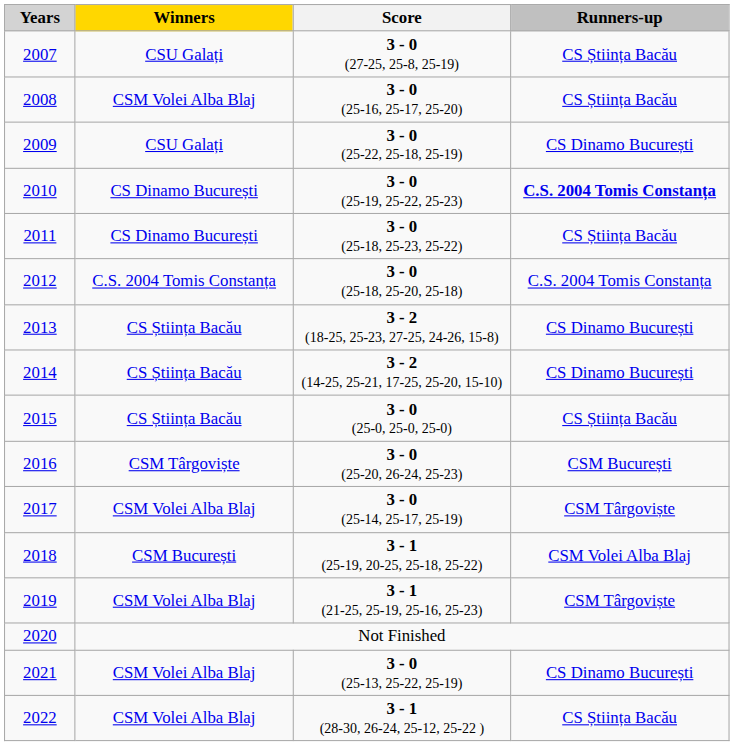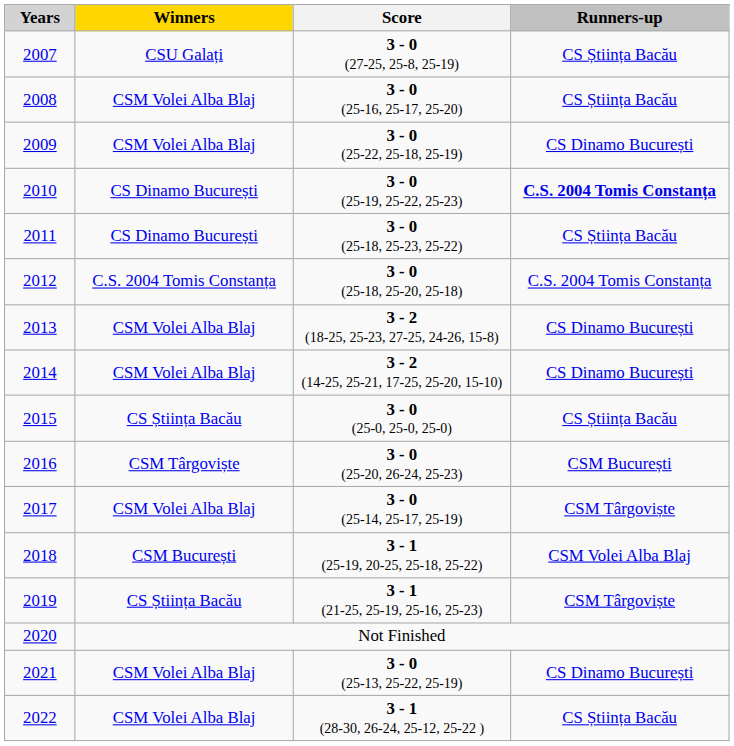 <table class="wikitable">
 <tr>
 <th width=60; style="background:#d3d3d3">Years</th>
 <th width=200; style="background:gold">Winners</th>
 <th width=200>Score</th>
 <th width=200; style="background:silver">Runners-up</th>
 </tr>
 <tr align=center>
 <td><a href='#'>2007</a></td>
 <td><a href='#'>CSU Galați</a></td>
 <td><strong>3 - 0</strong><br><small>(27-25, 25-8, 25-19)</small></td>
 <td><a href='#'>CS Știința Bacău</a></td>
 </tr>
 <tr align=center>
 <td><a href='#'>2008</a></td>
 <td><a href='#'>CSM Volei Alba Blaj</a></td>
 <td><strong>3 - 0</strong><br><small>(25-16, 25-17, 25-20)</small></td>
 <td><a href='#'>CS Știința Bacău</a></td>
 </tr>
 <tr align=center>
 <td><a href='#'>2009</a></td>
-<td><a href='#'>CSU Galați</a></td>
+<td><a href='#'>CSM Volei Alba Blaj</a></td>
 <td><strong>3 - 0</strong><br><small>(25-22, 25-18, 25-19)</small></td>
 <td><a href='#'>CS Dinamo București</a></td>
 </tr>
 <tr align=center>
 <td><a href='#'>2010</a></td>
 <td><a href='#'>CS Dinamo București</a></td>
 <td><strong>3 - 0</strong><br><small>(25-19, 25-22, 25-23)</small></td>
 <td><strong><a href='#'>C.S. 2004 Tomis Constanța</a></strong></td>
 </tr>
 <tr align=center>
 <td><a href='#'>2011</a></td>
 <td><a href='#'>CS Dinamo București</a></td>
 <td><strong>3 - 0</strong><br><small>(25-18, 25-23, 25-22)</small></td>
 <td><a href='#'>CS Știința Bacău</a></td>
 </tr>
 <tr align=center>
 <td><a href='#'>2012</a></td>
 <td><a href='#'>C.S. 2004 Tomis Constanța</a></td>
 <td><strong>3 - 0</strong><br><small>(25-18, 25-20, 25-18)</small></td>
 <td><a href='#'>C.S. 2004 Tomis Constanța</a></td>
 </tr>
 <tr align=center>
 <td><a href='#'>2013</a></td>
-<td><a href='#'>CS Știința Bacău</a></td>
+<td><a href='#'>CSM Volei Alba Blaj</a></td>
 <td><strong>3 - 2</strong><br><small>(18-25, 25-23, 27-25, 24-26, 15-8)</small></td>
 <td><a href='#'>CS Dinamo București</a></td>
 </tr>
 <tr align=center>
 <td><a href='#'>2014</a></td>
-<td><a href='#'>CS Știința Bacău</a></td>
+<td><a href='#'>CSM Volei Alba Blaj</a></td>
 <td><strong>3 - 2</strong><br><small>(14-25, 25-21, 17-25, 25-20, 15-10)</small></td>
 <td><a href='#'>CS Dinamo București</a></td>
 </tr>
 <tr align=center>
 <td><a href='#'>2015</a></td>
 <td><a href='#'>CS Știința Bacău</a></td>
 <td><strong>3 - 0</strong><br><small>(25-0, 25-0, 25-0)</small></td>
 <td><a href='#'>CS Știința Bacău</a></td>
 </tr>
 <tr align=center>
 <td><a href='#'>2016</a></td>
 <td><a href='#'>CSM Târgoviște</a></td>
 <td><strong>3 - 0</strong><br><small>(25-20, 26-24, 25-23)</small></td>
 <td><a href='#'>CSM București</a></td>
 </tr>
 <tr align=center>
 <td><a href='#'>2017</a></td>
 <td><a href='#'>CSM Volei Alba Blaj</a></td>
 <td><strong>3 - 0</strong><br><small>(25-14, 25-17, 25-19)</small></td>
 <td><a href='#'>CSM Târgoviște</a></td>
 </tr>
 <tr align=center>
 <td><a href='#'>2018</a></td>
 <td><a href='#'>CSM București</a></td>
 <td><strong>3 - 1</strong><br><small>(25-19, 20-25, 25-18, 25-22)</small></td>
 <td><a href='#'>CSM Volei Alba Blaj</a></td>
 </tr>
 <tr align=center>
 <td><a href='#'>2019</a></td>
-<td><a href='#'>CSM Volei Alba Blaj</a></td>
+<td><a href='#'>CS Știința Bacău</a></td>
 <td><strong>3 - 1</strong><br><small>(21-25, 25-19, 25-16, 25-23)</small></td>
 <td><a href='#'>CSM Târgoviște</a></td>
 </tr>
 <tr align=center>
 <td><a href='#'>2020</a></td>
 <td colspan="3" align="center">Not Finished </td>
 </tr>
 <tr align=center>
 <td><a href='#'>2021</a></td>
 <td><a href='#'>CSM Volei Alba Blaj</a></td>
 <td><strong>3 - 0</strong><br><small>(25-13, 25-22, 25-19)</small></td>
 <td><a href='#'>CS Dinamo București</a></td>
 </tr>
 <tr align=center>
 <td><a href='#'>2022</a></td>
 <td><a href='#'>CSM Volei Alba Blaj</a></td>
 <td><strong>3 - 1</strong><br><small>(28-30, 26-24, 25-12, 25-22 )</small></td>
 <td><a href='#'>CS Știința Bacău</a></td>
 </tr>
 </table>
